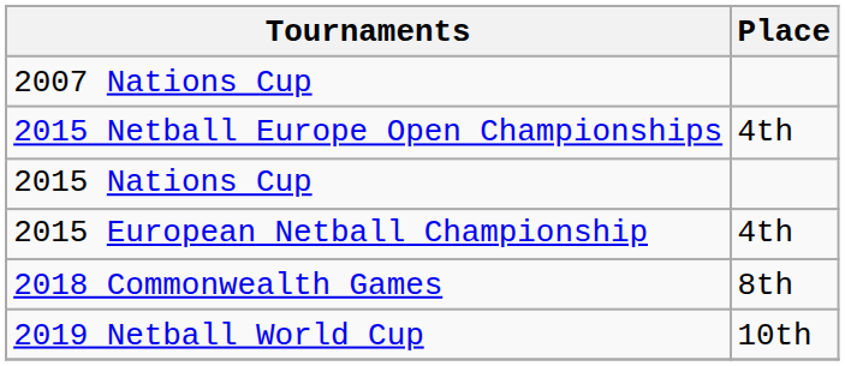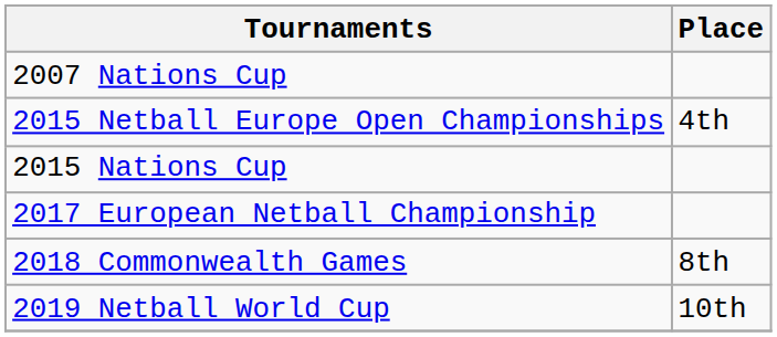 <table class="wikitable collapsible">
 <tr>
 <th>Tournaments</th>
 <th>Place</th>
 </tr>
 <tr>
 <td>2007 <a href='#'>Nations Cup</a></td>
 <td></td>
 </tr>
 <tr>
 <td><a href='#'>2015 Netball Europe Open Championships</a></td>
 <td>4th</td>
 </tr>
 <tr>
 <td>2015 <a href='#'>Nations Cup</a></td>
 <td></td>
 </tr>
 <tr>
-<td>2015 <a href='#'>European Netball Championship</a></td>
-<td>4th</td>
+<td><a href='#'>2017 European Netball Championship</a></td>
+<td></td>
 </tr>
 <tr>
 <td><a href='#'>2018 Commonwealth Games</a></td>
 <td>8th</td>
 </tr>
 <tr>
 <td><a href='#'>2019 Netball World Cup</a></td>
 <td>10th</td>
 </tr>
 <tr>
 </tr>
 </table>
